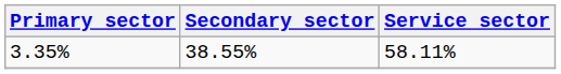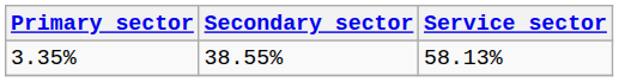 <table class="wikitable" border="1">
 <tr>
 <th><a href='#'>Primary sector</a></th>
 <th><a href='#'>Secondary sector</a></th>
 <th><a href='#'>Service sector</a></th>
 </tr>
 <tr>
 <td>3.35%</td>
 <td>38.55%</td>
-<td>58.11%</td>
+<td>58.13%</td>
 </tr>
 <tr>
 </tr>
 </table>
